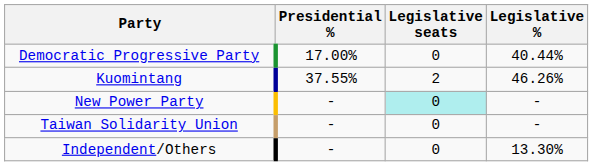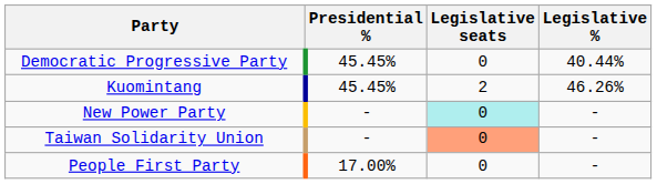 <table class="wikitable" style="text-align:center">
 <tr>
 <th width=240>Party</th>
 <th width=80>Presidential %</th>
 <th width=80>Legislative seats</th>
 <th width=80>Legislative %</th>
 </tr>
 <tr>
 <td align=center style="border-right:4px solid #1B9431;" align="center"><a href='#'>Democratic Progressive Party</a></td>
-<td>17.00%</td>
+<td>45.45%</td>
 <td>0</td>
 <td>40.44%</td>
 </tr>
 <tr>
 <td align=center style="border-right:4px solid #000099;" align="center"><a href='#'>Kuomintang</a></td>
-<td>37.55%</td>
+<td>45.45%</td>
 <td>2</td>
 <td>46.26%</td>
 </tr>
 <tr>
 <td align=center style="border-right:4px solid #FBBE01;" align="center"><a href='#'>New Power Party</a></td>
 <td>-</td>
 <td style="background: paleturquoise;">0</td>
 <td>-</td>
 </tr>
 <tr>
 <td align=center style="border-right:4px solid #C69E6A;" align="center"><a href='#'>Taiwan Solidarity Union</a></td>
 <td>-</td>
+<td style="background: lightsalmon;">0</td>
+<td>-</td>
+</tr>
+<tr>
+<td align=center style="border-right:4px solid #FF6310;" align="center"><a href='#'>People First Party</a></td>
+<td>17.00%</td>
 <td>0</td>
 <td>-</td>
 </tr>
-<tr>
-<td align=center style="border-right:4px solid #000000;" align="center"><a href='#'>Independent</a>/Others</td>
-<td>-</td>
-<td>0</td>
-<td>13.30%</td>
-</tr>
 </table>
